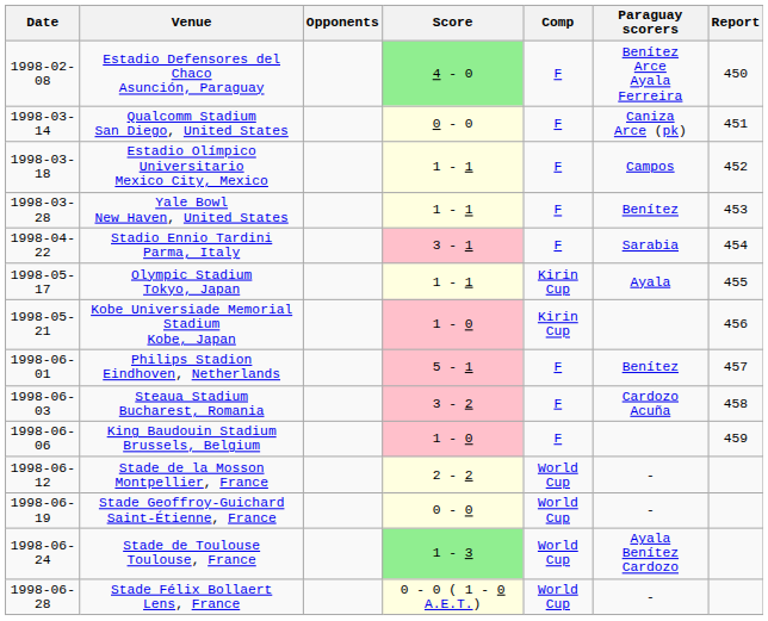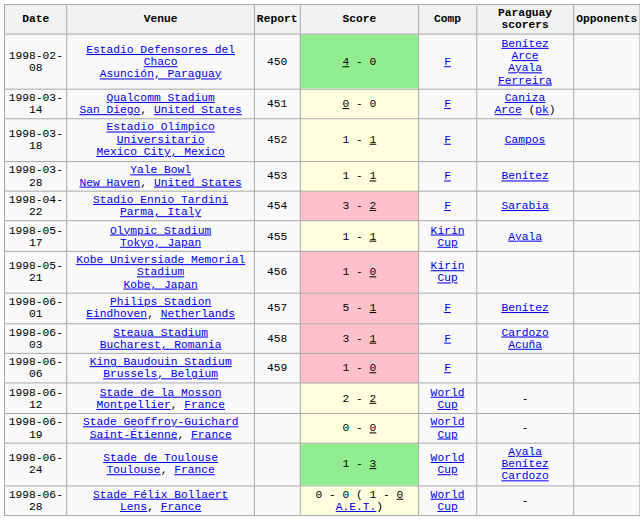 <table class="wikitable" style="font-size:85%; text-align:center;" width="100%">
 <tr>
 <th>Date</th>
 <th>Venue</th>
-<th>Opponents</th>
+<th>Report</th>
 <th>Score</th>
 <th>Comp</th>
 <th>Paraguay scorers</th>
-<th>Report</th>
+<th>Opponents</th>
 </tr>
 <tr>
 <td>1998-02-08</td>
 <td><a href='#'>Estadio Defensores del Chaco</a><br> <a href='#'>Asunción, Paraguay</a></td>
-<td></td>
+<td>450</td>
 <td bgcolor="lightgreen"><u>4</u> - 0</td>
 <td><a href='#'>F</a></td>
 <td><a href='#'>Benítez</a> <br><a href='#'>Arce</a> <br><a href='#'>Ayala</a> <br><a href='#'>Ferreira</a> </td>
-<td>450</td>
+<td></td>
 </tr>
 <tr>
 <td>1998-03-14</td>
 <td><a href='#'>Qualcomm Stadium</a><br> <a href='#'>San Diego</a>, <a href='#'>United States</a></td>
-<td></td>
+<td>451</td>
 <td bgcolor="lightyellow"><u>0</u> - 0</td>
 <td><a href='#'>F</a></td>
 <td><a href='#'>Caniza</a> <br><a href='#'>Arce</a>  (<a href='#'>pk</a>)</td>
-<td>451</td>
+<td></td>
 </tr>
 <tr>
 <td>1998-03-18</td>
 <td><a href='#'>Estadio Olímpico Universitario</a><br> <a href='#'>Mexico City, Mexico</a></td>
-<td></td>
+<td>452</td>
 <td bgcolor="lightyellow">1 - <u>1</u></td>
 <td><a href='#'>F</a></td>
 <td><a href='#'>Campos</a> </td>
-<td>452</td>
+<td></td>
 </tr>
 <tr>
 <td>1998-03-28</td>
 <td><a href='#'>Yale Bowl</a><br> <a href='#'>New Haven</a>, <a href='#'>United States</a></td>
-<td></td>
+<td>453</td>
 <td bgcolor="lightyellow">1 - <u>1</u></td>
 <td><a href='#'>F</a></td>
 <td><a href='#'>Benítez</a> </td>
-<td>453</td>
+<td></td>
 </tr>
 <tr>
 <td>1998-04-22</td>
 <td><a href='#'>Stadio Ennio Tardini</a><br> <a href='#'>Parma, Italy</a></td>
-<td></td>
-<td bgcolor="pink">3 - <u>1</u></td>
+<td>454</td>
+<td bgcolor="pink">3 - <u>2</u></td>
 <td><a href='#'>F</a></td>
 <td><a href='#'>Sarabia</a> </td>
-<td>454</td>
+<td></td>
 </tr>
 <tr>
 <td>1998-05-17</td>
 <td><a href='#'>Olympic Stadium</a><br> <a href='#'>Tokyo, Japan</a></td>
-<td></td>
+<td>455</td>
 <td bgcolor="lightyellow">1 - <u>1</u></td>
 <td><a href='#'>Kirin Cup</a></td>
 <td><a href='#'>Ayala</a> </td>
-<td>455</td>
+<td></td>
 </tr>
 <tr>
 <td>1998-05-21</td>
 <td><a href='#'>Kobe Universiade Memorial Stadium</a><br> <a href='#'>Kobe, Japan</a></td>
-<td></td>
+<td>456</td>
 <td bgcolor="pink">1 - <u>0</u></td>
 <td><a href='#'>Kirin Cup</a></td>
 <td></td>
-<td>456</td>
+<td></td>
 </tr>
 <tr>
 <td>1998-06-01</td>
 <td><a href='#'>Philips Stadion</a><br> <a href='#'>Eindhoven</a>, <a href='#'>Netherlands</a></td>
-<td></td>
+<td>457</td>
 <td bgcolor="pink">5 - <u>1</u></td>
 <td><a href='#'>F</a></td>
 <td><a href='#'>Benítez</a> </td>
-<td>457</td>
+<td></td>
 </tr>
 <tr>
 <td>1998-06-03</td>
 <td><a href='#'>Steaua Stadium</a><br> <a href='#'>Bucharest, Romania</a></td>
-<td></td>
-<td bgcolor="pink">3 - <u>2</u></td>
+<td>458</td>
+<td bgcolor="pink">3 - <u>1</u></td>
 <td><a href='#'>F</a></td>
 <td><a href='#'>Cardozo</a>  <br> <a href='#'>Acuña</a> </td>
-<td>458</td>
+<td></td>
 </tr>
 <tr>
 <td>1998-06-06</td>
 <td><a href='#'>King Baudouin Stadium</a><br> <a href='#'>Brussels, Belgium</a></td>
-<td></td>
+<td>459</td>
 <td bgcolor="pink">1 - <u>0</u></td>
 <td><a href='#'>F</a></td>
 <td></td>
-<td>459</td>
+<td></td>
 </tr>
 <tr>
 <td>1998-06-12</td>
 <td><a href='#'>Stade de la Mosson</a><br> <a href='#'>Montpellier</a>, <a href='#'>France</a></td>
 <td></td>
 <td bgcolor="lightyellow">2 - <u>2</u></td>
 <td><a href='#'>World Cup</a></td>
 <td>-</td>
 <td></td>
 </tr>
 <tr>
 <td>1998-06-19</td>
 <td><a href='#'>Stade Geoffroy-Guichard</a><br> <a href='#'>Saint-Étienne</a>, <a href='#'>France</a></td>
 <td></td>
 <td bgcolor="lightyellow">0 - <u>0</u></td>
 <td><a href='#'>World Cup</a></td>
 <td>-</td>
 <td></td>
 </tr>
 <tr>
 <td>1998-06-24</td>
 <td><a href='#'>Stade de Toulouse</a><br> <a href='#'>Toulouse</a>, <a href='#'>France</a></td>
 <td></td>
 <td bgcolor="lightgreen">1 - <u>3</u></td>
 <td><a href='#'>World Cup</a></td>
 <td><a href='#'>Ayala</a> <br><a href='#'>Benítez</a> <br><a href='#'>Cardozo</a> </td>
 <td></td>
 </tr>
 <tr>
 <td>1998-06-28</td>
 <td><a href='#'>Stade Félix Bollaert</a><br> <a href='#'>Lens</a>, <a href='#'>France</a></td>
 <td></td>
 <td bgcolor="lightyellow">0 - 0 ( 1 - <u>0</u> <a href='#'>A.E.T.</a>)</td>
 <td><a href='#'>World Cup</a></td>
 <td>-</td>
 <td></td>
 </tr>
 </table>
